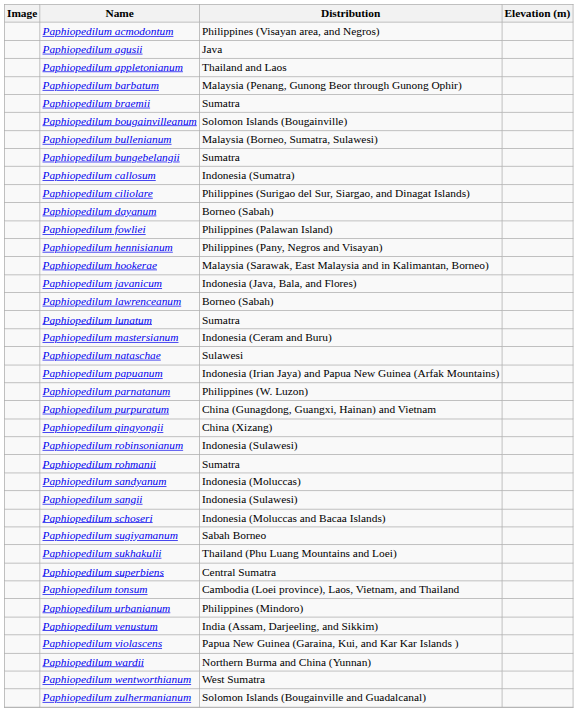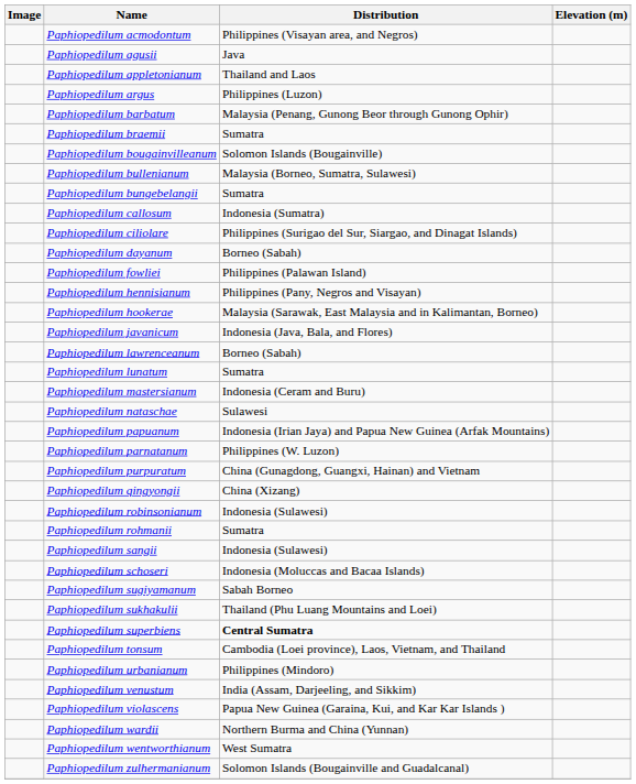 <table class="wikitable collapsible">
 <tr>
 <th>Image</th>
 <th>Name</th>
 <th>Distribution</th>
 <th>Elevation (m)</th>
 </tr>
 <tr>
 <td></td>
 <td><em><a href='#'>Paphiopedilum acmodontum</a></em>  </td>
 <td>Philippines (Visayan area, and Negros)</td>
 <td></td>
 </tr>
 <tr>
 <td></td>
 <td><em><a href='#'>Paphiopedilum agusii</a></em>  </td>
 <td>Java</td>
 <td></td>
 </tr>
 <tr>
 <td></td>
 <td><em><a href='#'>Paphiopedilum appletonianum</a></em>  </td>
 <td>Thailand and Laos</td>
+<td></td>
+</tr>
+<tr>
+<td></td>
+<td><em><a href='#'>Paphiopedilum argus</a></em>  </td>
+<td>Philippines (Luzon)</td>
 <td></td>
 </tr>
 <tr>
 <td></td>
 <td><em><a href='#'>Paphiopedilum barbatum</a></em>  </td>
 <td>Malaysia (Penang, Gunong Beor through Gunong Ophir)</td>
 <td></td>
 </tr>
 <tr>
 <td></td>
 <td><em><a href='#'>Paphiopedilum braemii</a></em>  </td>
 <td>Sumatra</td>
 <td></td>
 </tr>
 <tr>
 <td></td>
 <td><em><a href='#'>Paphiopedilum bougainvilleanum</a></em>  </td>
 <td>Solomon Islands (Bougainville)</td>
 <td></td>
 </tr>
 <tr>
 <td></td>
 <td><em><a href='#'>Paphiopedilum bullenianum</a></em>  </td>
 <td>Malaysia (Borneo, Sumatra, Sulawesi)</td>
 <td></td>
 </tr>
 <tr>
 <td></td>
 <td><em><a href='#'>Paphiopedilum bungebelangii</a></em>  </td>
 <td>Sumatra</td>
 <td></td>
 </tr>
 <tr>
 <td></td>
 <td><em><a href='#'>Paphiopedilum callosum</a></em>  </td>
 <td>Indonesia (Sumatra)</td>
 <td></td>
 </tr>
 <tr>
 <td></td>
 <td><em><a href='#'>Paphiopedilum ciliolare</a></em>  </td>
 <td>Philippines (Surigao del Sur, Siargao, and Dinagat Islands)</td>
 <td></td>
 </tr>
 <tr>
 <td></td>
 <td><em><a href='#'>Paphiopedilum dayanum</a></em>  </td>
 <td>Borneo (Sabah)</td>
 <td></td>
 </tr>
 <tr>
 <td></td>
 <td><em><a href='#'>Paphiopedilum fowliei</a></em>  </td>
 <td>Philippines (Palawan Island)</td>
 <td></td>
 </tr>
 <tr>
 <td></td>
 <td><em><a href='#'>Paphiopedilum hennisianum</a></em>  </td>
 <td>Philippines (Pany, Negros and Visayan)</td>
 <td></td>
 </tr>
 <tr>
 <td></td>
 <td><em><a href='#'>Paphiopedilum hookerae</a></em>  </td>
 <td>Malaysia (Sarawak, East Malaysia and in Kalimantan, Borneo)</td>
 <td></td>
 </tr>
 <tr>
 <td></td>
 <td><em><a href='#'>Paphiopedilum javanicum</a></em>  </td>
 <td>Indonesia (Java, Bala, and Flores)</td>
 <td></td>
 </tr>
 <tr>
 <td></td>
 <td><em><a href='#'>Paphiopedilum lawrenceanum</a></em>  </td>
 <td>Borneo (Sabah)</td>
 <td></td>
 </tr>
 <tr>
 <td></td>
 <td><em><a href='#'>Paphiopedilum lunatum</a></em>  </td>
 <td>Sumatra</td>
 <td></td>
 </tr>
 <tr>
 <td></td>
 <td><em><a href='#'>Paphiopedilum mastersianum</a></em>  </td>
 <td>Indonesia (Ceram and Buru)</td>
 <td></td>
 </tr>
 <tr>
 <td></td>
 <td><em><a href='#'>Paphiopedilum nataschae</a></em>  </td>
 <td>Sulawesi</td>
 <td></td>
 </tr>
 <tr>
 <td></td>
 <td><em><a href='#'>Paphiopedilum papuanum</a></em>  </td>
 <td>Indonesia (Irian Jaya) and Papua New Guinea (Arfak Mountains)</td>
 <td></td>
 </tr>
 <tr>
 <td></td>
 <td><em><a href='#'>Paphiopedilum parnatanum</a></em>  </td>
 <td>Philippines (W. Luzon)</td>
 <td></td>
 </tr>
 <tr>
 <td></td>
 <td><em><a href='#'>Paphiopedilum purpuratum</a></em>  </td>
 <td>China (Gunagdong, Guangxi,  Hainan) and Vietnam</td>
 <td></td>
 </tr>
 <tr>
 <td></td>
 <td><em><a href='#'>Paphiopedilum qingyongii </a></em>  </td>
 <td>China (Xizang)</td>
 <td></td>
 </tr>
 <tr>
 <td></td>
 <td><em><a href='#'>Paphiopedilum robinsonianum</a></em>  </td>
 <td>Indonesia (Sulawesi)</td>
 <td></td>
 </tr>
 <tr>
 <td></td>
 <td><em><a href='#'>Paphiopedilum rohmanii</a></em>  </td>
 <td>Sumatra</td>
 <td></td>
 </tr>
 <tr>
 <td></td>
-<td><em><a href='#'>Paphiopedilum sandyanum</a></em>  </td>
-<td>Indonesia (Moluccas)</td>
-<td></td>
-</tr>
-<tr>
-<td></td>
 <td><em><a href='#'>Paphiopedilum sangii</a></em>  </td>
 <td>Indonesia (Sulawesi)</td>
 <td></td>
 </tr>
 <tr>
 <td></td>
 <td><em><a href='#'>Paphiopedilum schoseri</a></em>  </td>
 <td>Indonesia (Moluccas and Bacaa Islands)</td>
 <td></td>
 </tr>
 <tr>
 <td></td>
 <td><em><a href='#'>Paphiopedilum sugiyamanum</a></em>  </td>
 <td>Sabah Borneo</td>
 <td></td>
 </tr>
 <tr>
 <td></td>
 <td><em><a href='#'>Paphiopedilum sukhakulii</a></em>  </td>
 <td>Thailand (Phu Luang Mountains and Loei)</td>
 <td></td>
 </tr>
 <tr>
 <td></td>
 <td><em><a href='#'>Paphiopedilum superbiens</a></em>  </td>
-<td>Central Sumatra</td>
+<td><strong>Central Sumatra</strong></td>
 <td></td>
 </tr>
 <tr>
 <td></td>
 <td><em><a href='#'>Paphiopedilum tonsum</a></em>  </td>
 <td>Cambodia (Loei province), Laos, Vietnam, and Thailand</td>
 <td></td>
 </tr>
 <tr>
 <td></td>
 <td><em><a href='#'>Paphiopedilum urbanianum</a></em>  </td>
 <td>Philippines (Mindoro)</td>
 <td></td>
 </tr>
 <tr>
 <td></td>
 <td><em><a href='#'>Paphiopedilum venustum</a></em>  </td>
 <td>India (Assam, Darjeeling, and Sikkim)</td>
 <td></td>
 </tr>
 <tr>
 <td></td>
 <td><em><a href='#'>Paphiopedilum violascens</a></em>  </td>
 <td>Papua New Guinea (Garaina, Kui, and Kar Kar Islands )</td>
 <td></td>
 </tr>
 <tr>
 <td></td>
 <td><em><a href='#'>Paphiopedilum wardii</a></em>  </td>
 <td>Northern Burma and China (Yunnan)</td>
 <td></td>
 </tr>
 <tr>
 <td></td>
 <td><em><a href='#'>Paphiopedilum wentworthianum</a></em>  </td>
 <td>West Sumatra</td>
 <td></td>
 </tr>
 <tr>
 <td></td>
 <td><em><a href='#'>Paphiopedilum zulhermanianum</a></em>  </td>
 <td>Solomon Islands (Bougainville and Guadalcanal)</td>
 <td></td>
 </tr>
 <tr>
 </tr>
 </table>
